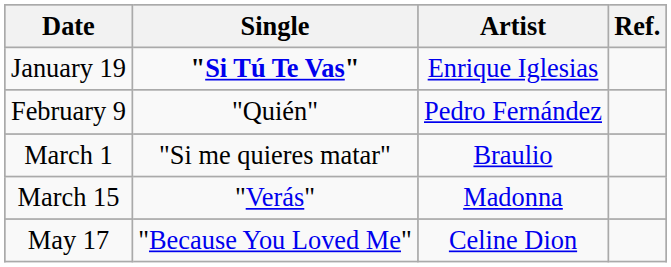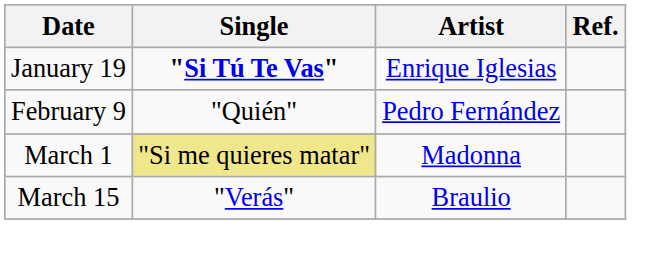 <table class="wikitable" style="font-size:97%; text-align:center;">
 <tr>
 <th>Date</th>
 <th>Single</th>
 <th>Artist</th>
 <th>Ref.</th>
 </tr>
 <tr>
 <td>January 19</td>
 <td><strong>"<a href='#'>Si Tú Te Vas</a>"</strong></td>
 <td><a href='#'>Enrique Iglesias</a></td>
 <td></td>
 </tr>
 <tr>
 <td>February 9</td>
 <td>"Quién"</td>
 <td><a href='#'>Pedro Fernández</a></td>
 <td></td>
 </tr>
 <tr>
 <td>March 1</td>
-<td>"Si me quieres matar"</td>
-<td><a href='#'>Braulio</a></td>
+<td style="background: khaki;">"Si me quieres matar"</td>
+<td><a href='#'>Madonna</a></td>
 <td></td>
 </tr>
 <tr>
 <td>March 15</td>
 <td>"<a href='#'>Verás</a>"</td>
-<td><a href='#'>Madonna</a></td>
-<td></td>
-</tr>
-<tr>
-<td>May 17</td>
-<td>"<a href='#'>Because You Loved Me</a>"</td>
-<td><a href='#'>Celine Dion</a></td>
+<td><a href='#'>Braulio</a></td>
 <td></td>
 </tr>
 </table>
